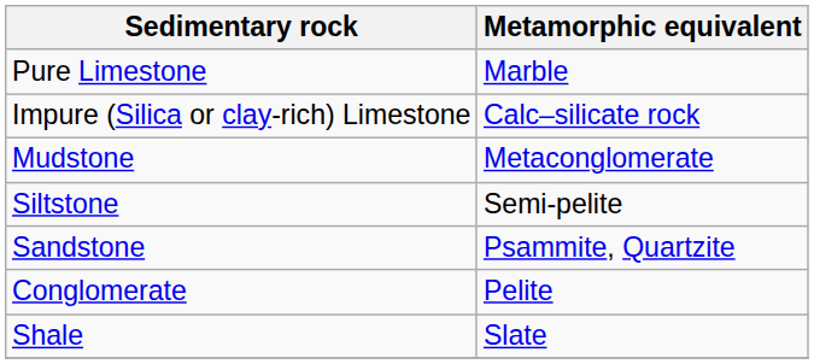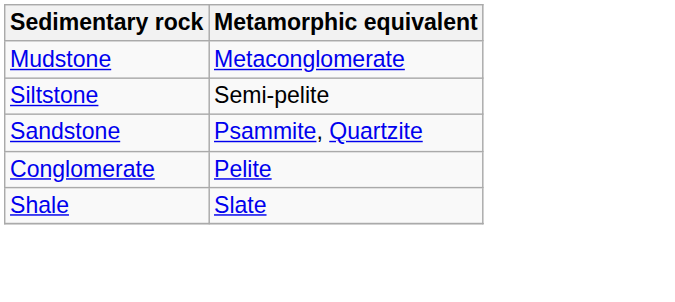 <table class=wikitable>
 <tr>
 <th>Sedimentary rock</th>
 <th>Metamorphic equivalent</th>
-</tr>
-<tr>
-<td>Pure <a href='#'>Limestone</a></td>
-<td><a href='#'>Marble</a></td>
-</tr>
-<tr>
-<td>Impure (<a href='#'>Silica</a> or <a href='#'>clay</a>-rich) Limestone</td>
-<td><a href='#'>Calc–silicate rock</a></td>
 </tr>
 <tr>
 <td><a href='#'>Mudstone</a></td>
 <td><a href='#'>Metaconglomerate</a></td>
 </tr>
 <tr>
 <td><a href='#'>Siltstone</a></td>
 <td>Semi-pelite</td>
 </tr>
 <tr>
 <td><a href='#'>Sandstone</a></td>
 <td><a href='#'>Psammite</a>, <a href='#'>Quartzite</a></td>
 </tr>
 <tr>
 <td><a href='#'>Conglomerate</a></td>
 <td><a href='#'>Pelite</a></td>
 </tr>
 <tr>
 <td><a href='#'>Shale</a></td>
 <td><a href='#'>Slate</a></td>
 </tr>
 <tr>
 </tr>
 </table>
